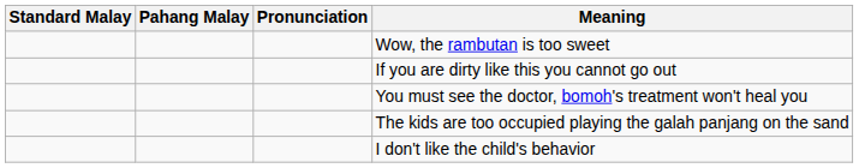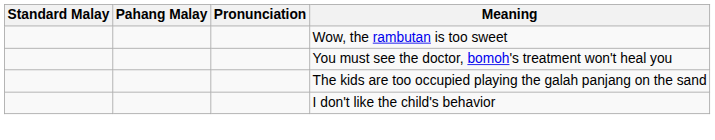 <table class="wikitable">
 <tr>
 <th style="text-align: center;">Standard Malay</th>
 <th style="text-align: center;">Pahang Malay</th>
 <th style="text-align: center;">Pronunciation</th>
 <th style="text-align: center;">Meaning</th>
 </tr>
 <tr>
 <td></td>
 <td></td>
 <td></td>
 <td>Wow, the <a href='#'>rambutan</a> is too sweet</td>
-</tr>
-<tr>
-<td></td>
-<td></td>
-<td></td>
-<td>If you are dirty like this you cannot go out</td>
 </tr>
 <tr>
 <td></td>
 <td></td>
 <td></td>
 <td>You must see the doctor, <a href='#'>bomoh</a>'s treatment won't heal you</td>
 </tr>
 <tr>
 <td></td>
 <td></td>
 <td></td>
 <td>The kids are too occupied playing the galah panjang on the sand</td>
 </tr>
 <tr>
 <td></td>
 <td></td>
 <td></td>
 <td>I don't like the child's behavior</td>
 </tr>
 </table>
